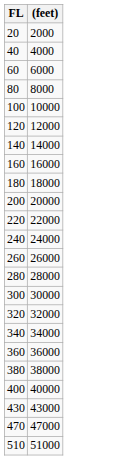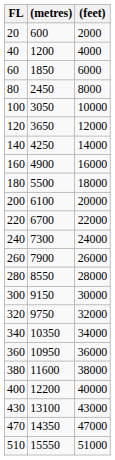 <table class="wikitable" border="1">
 <tr>
 <th>FL</th>
+<th>(metres)</th>
 <th>(feet)</th>
 </tr>
 <tr>
 <td>20</td>
+<td>600</td>
 <td>2000</td>
 </tr>
 <tr>
 <td>40</td>
+<td>1200</td>
 <td>4000</td>
 </tr>
 <tr>
 <td>60</td>
+<td>1850</td>
 <td>6000</td>
 </tr>
 <tr>
 <td>80</td>
+<td>2450</td>
 <td>8000</td>
 </tr>
 <tr>
 <td>100</td>
+<td>3050</td>
 <td>10000</td>
 </tr>
 <tr>
 <td>120</td>
+<td>3650</td>
 <td>12000</td>
 </tr>
 <tr>
 <td>140</td>
+<td>4250</td>
 <td>14000</td>
 </tr>
 <tr>
 <td>160</td>
+<td>4900</td>
 <td>16000</td>
 </tr>
 <tr>
 <td>180</td>
+<td>5500</td>
 <td>18000</td>
 </tr>
 <tr>
 <td>200</td>
+<td>6100</td>
 <td>20000</td>
 </tr>
 <tr>
 <td>220</td>
+<td>6700</td>
 <td>22000</td>
 </tr>
 <tr>
 <td>240</td>
+<td>7300</td>
 <td>24000</td>
 </tr>
 <tr>
 <td>260</td>
+<td>7900</td>
 <td>26000</td>
 </tr>
 <tr>
 <td>280</td>
+<td>8550</td>
 <td>28000</td>
 </tr>
 <tr>
 <td>300</td>
+<td>9150</td>
 <td>30000</td>
 </tr>
 <tr>
 <td>320</td>
+<td>9750</td>
 <td>32000</td>
 </tr>
 <tr>
 <td>340</td>
+<td>10350</td>
 <td>34000</td>
 </tr>
 <tr>
 <td>360</td>
+<td>10950</td>
 <td>36000</td>
 </tr>
 <tr>
 <td>380</td>
+<td>11600</td>
 <td>38000</td>
 </tr>
 <tr>
 <td>400</td>
+<td>12200</td>
 <td>40000</td>
 </tr>
 <tr>
 <td>430</td>
+<td>13100</td>
 <td>43000</td>
 </tr>
 <tr>
 <td>470</td>
+<td>14350</td>
 <td>47000</td>
 </tr>
 <tr>
 <td>510</td>
+<td>15550</td>
 <td>51000</td>
 </tr>
 </table>
